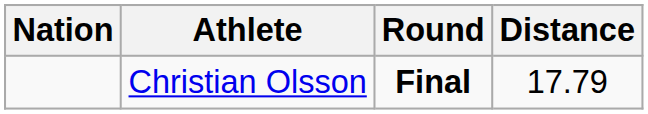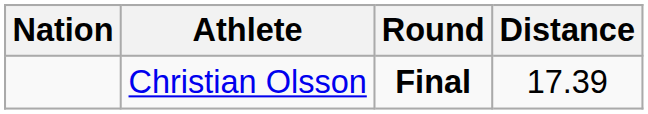 <table class="wikitable sortable" style="text-align:center">
 <tr>
 <th>Nation</th>
 <th>Athlete</th>
 <th>Round</th>
 <th>Distance</th>
 </tr>
 <tr>
 <td align=left></td>
 <td align=left><a href='#'>Christian Olsson</a></td>
 <td><strong>Final</strong></td>
-<td>17.79</td>
+<td>17.39</td>
 </tr>
 </table>
